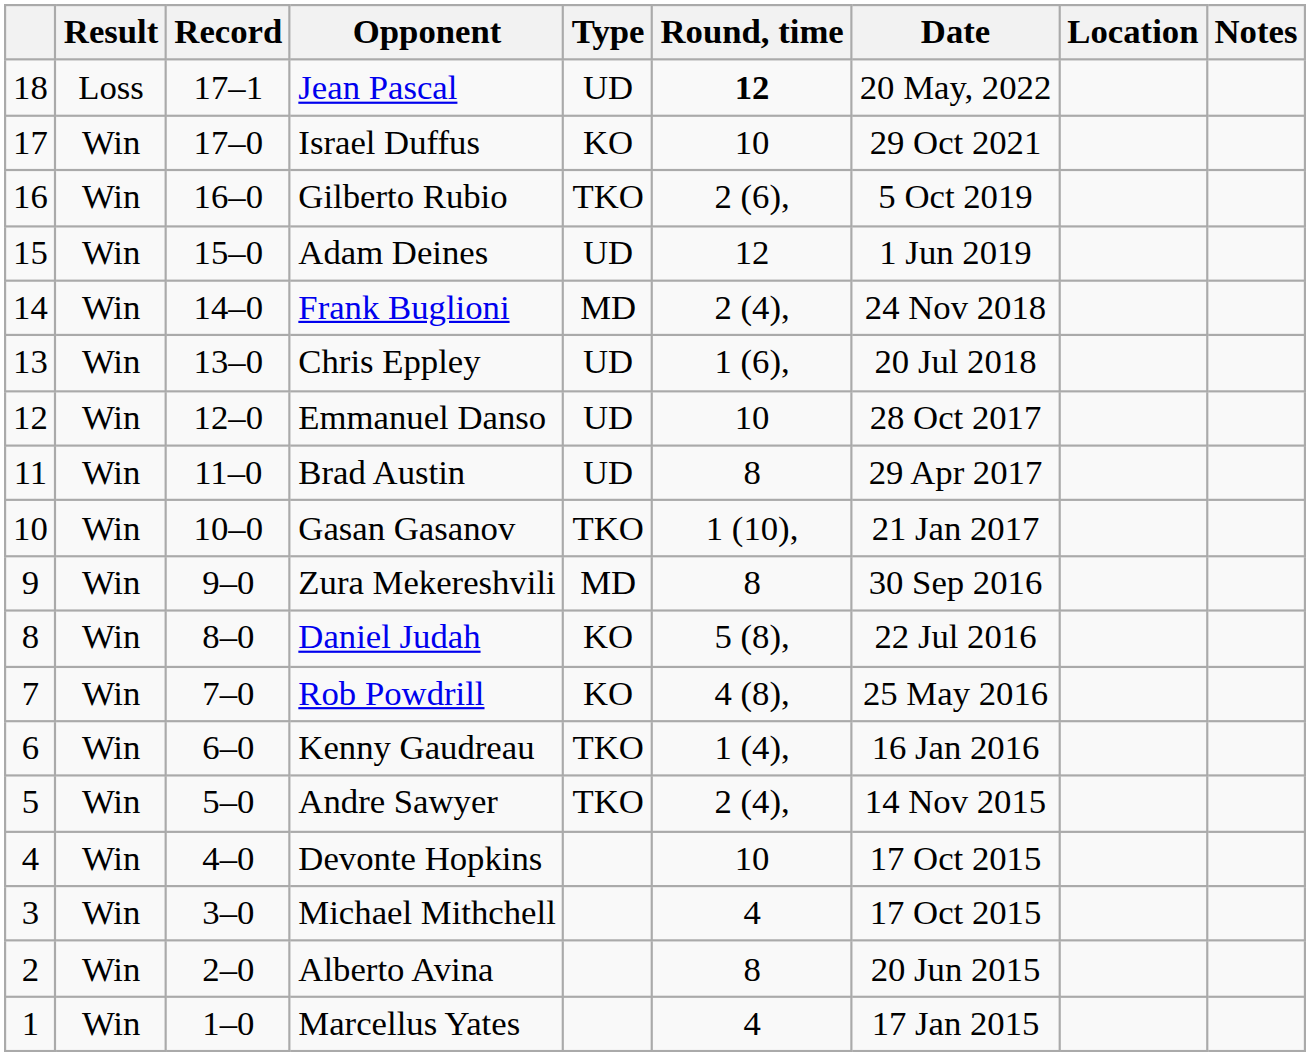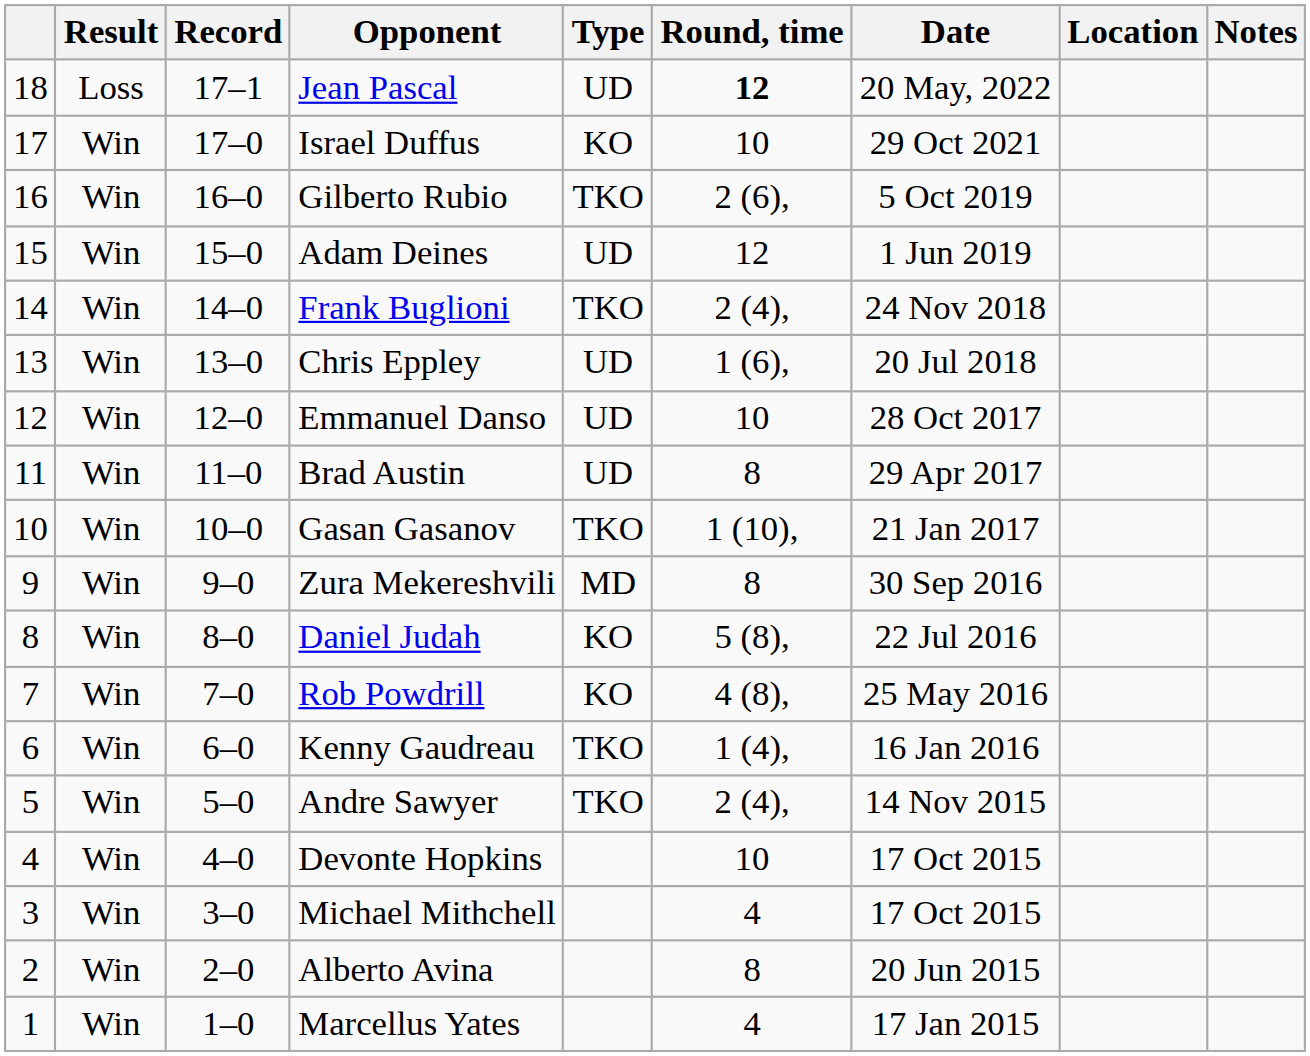 <table class="wikitable" style="text-align:center">
 <tr>
 <th></th>
 <th>Result</th>
 <th>Record</th>
 <th>Opponent</th>
 <th>Type</th>
 <th>Round, time</th>
 <th>Date</th>
 <th>Location</th>
 <th>Notes</th>
 </tr>
 <tr>
 <td>18</td>
 <td>Loss</td>
 <td>17–1</td>
 <td style="text-align:left;"><a href='#'>Jean Pascal</a></td>
 <td>UD</td>
 <td><strong>12 </strong></td>
 <td>20 May, 2022</td>
 <td style="text-align:left;"></td>
 <td></td>
 </tr>
 <tr>
 <td>17</td>
 <td>Win</td>
 <td>17–0</td>
 <td style="text-align:left;">Israel Duffus</td>
 <td>KO</td>
 <td>10</td>
 <td>29 Oct 2021</td>
 <td style="text-align:left;"></td>
 <td></td>
 </tr>
 <tr>
 <td>16</td>
 <td>Win</td>
 <td>16–0</td>
 <td style="text-align:left;">Gilberto Rubio</td>
 <td>TKO</td>
 <td>2 (6), </td>
 <td>5 Oct 2019</td>
 <td style="text-align:left;"></td>
 <td></td>
 </tr>
 <tr>
 <td>15</td>
 <td>Win</td>
 <td>15–0</td>
 <td style="text-align:left;">Adam Deines</td>
 <td>UD</td>
 <td>12</td>
 <td>1 Jun 2019</td>
 <td style="text-align:left;"></td>
 <td style="text-align:left;"></td>
 </tr>
 <tr>
 <td>14</td>
 <td>Win</td>
 <td>14–0</td>
 <td style="text-align:left;"><a href='#'>Frank Buglioni</a></td>
-<td>MD</td>
+<td>TKO</td>
 <td>2 (4), </td>
 <td>24 Nov 2018</td>
 <td style="text-align:left;"></td>
 <td style="text-align:left;"></td>
 </tr>
 <tr>
 <td>13</td>
 <td>Win</td>
 <td>13–0</td>
 <td style="text-align:left;">Chris Eppley</td>
 <td>UD</td>
 <td>1 (6), </td>
 <td>20 Jul 2018</td>
 <td style="text-align:left;"></td>
 <td></td>
 </tr>
 <tr>
 <td>12</td>
 <td>Win</td>
 <td>12–0</td>
 <td style="text-align:left;">Emmanuel Danso</td>
 <td>UD</td>
 <td>10</td>
 <td>28 Oct 2017</td>
 <td style="text-align:left;"></td>
 <td style="text-align:left;"></td>
 </tr>
 <tr>
 <td>11</td>
 <td>Win</td>
 <td>11–0</td>
 <td style="text-align:left;">Brad Austin</td>
 <td>UD</td>
 <td>8</td>
 <td>29 Apr 2017</td>
 <td style="text-align:left;"></td>
 <td></td>
 </tr>
 <tr>
 <td>10</td>
 <td>Win</td>
 <td>10–0</td>
 <td style="text-align:left;">Gasan Gasanov</td>
 <td>TKO</td>
 <td>1 (10), </td>
 <td>21 Jan 2017</td>
 <td style="text-align:left;"></td>
 <td style="text-align:left;"></td>
 </tr>
 <tr>
 <td>9</td>
 <td>Win</td>
 <td>9–0</td>
 <td style="text-align:left;">Zura Mekereshvili</td>
 <td>MD</td>
 <td>8</td>
 <td>30 Sep 2016</td>
 <td style="text-align:left;"></td>
 <td></td>
 </tr>
 <tr>
 <td>8</td>
 <td>Win</td>
 <td>8–0</td>
 <td style="text-align:left;"><a href='#'>Daniel Judah</a></td>
 <td>KO</td>
 <td>5 (8), </td>
 <td>22 Jul 2016</td>
 <td style="text-align:left;"></td>
 <td></td>
 </tr>
 <tr>
 <td>7</td>
 <td>Win</td>
 <td>7–0</td>
 <td style="text-align:left;"><a href='#'>Rob Powdrill</a></td>
 <td>KO</td>
 <td>4 (8), </td>
 <td>25 May 2016</td>
 <td style="text-align:left;"></td>
 <td></td>
 </tr>
 <tr>
 <td>6</td>
 <td>Win</td>
 <td>6–0</td>
 <td style="text-align:left;">Kenny Gaudreau</td>
 <td>TKO</td>
 <td>1 (4), </td>
 <td>16 Jan 2016</td>
 <td style="text-align:left;"></td>
 <td></td>
 </tr>
 <tr>
 <td>5</td>
 <td>Win</td>
 <td>5–0</td>
 <td style="text-align:left;">Andre Sawyer</td>
 <td>TKO</td>
 <td>2 (4), </td>
 <td>14 Nov 2015</td>
 <td style="text-align:left;"></td>
 <td></td>
 </tr>
 <tr>
 <td>4</td>
 <td>Win</td>
 <td>4–0</td>
 <td style="text-align:left;">Devonte Hopkins</td>
 <td></td>
 <td>10</td>
 <td>17 Oct 2015</td>
 <td style="text-align:left;"></td>
 <td></td>
 </tr>
 <tr>
 <td>3</td>
 <td>Win</td>
 <td>3–0</td>
 <td style="text-align:left;">Michael Mithchell</td>
 <td></td>
 <td>4</td>
 <td>17 Oct 2015</td>
 <td style="text-align:left;"></td>
 <td></td>
 </tr>
 <tr>
 <td>2</td>
 <td>Win</td>
 <td>2–0</td>
 <td style="text-align:left;">Alberto Avina</td>
 <td></td>
 <td>8</td>
 <td>20 Jun 2015</td>
 <td style="text-align:left;"></td>
 <td></td>
 </tr>
 <tr>
 <td>1</td>
 <td>Win</td>
 <td>1–0</td>
 <td style="text-align:left;">Marcellus Yates</td>
 <td></td>
 <td>4</td>
 <td>17 Jan 2015</td>
 <td style="text-align:left;"></td>
 <td></td>
 </tr>
 </table>
